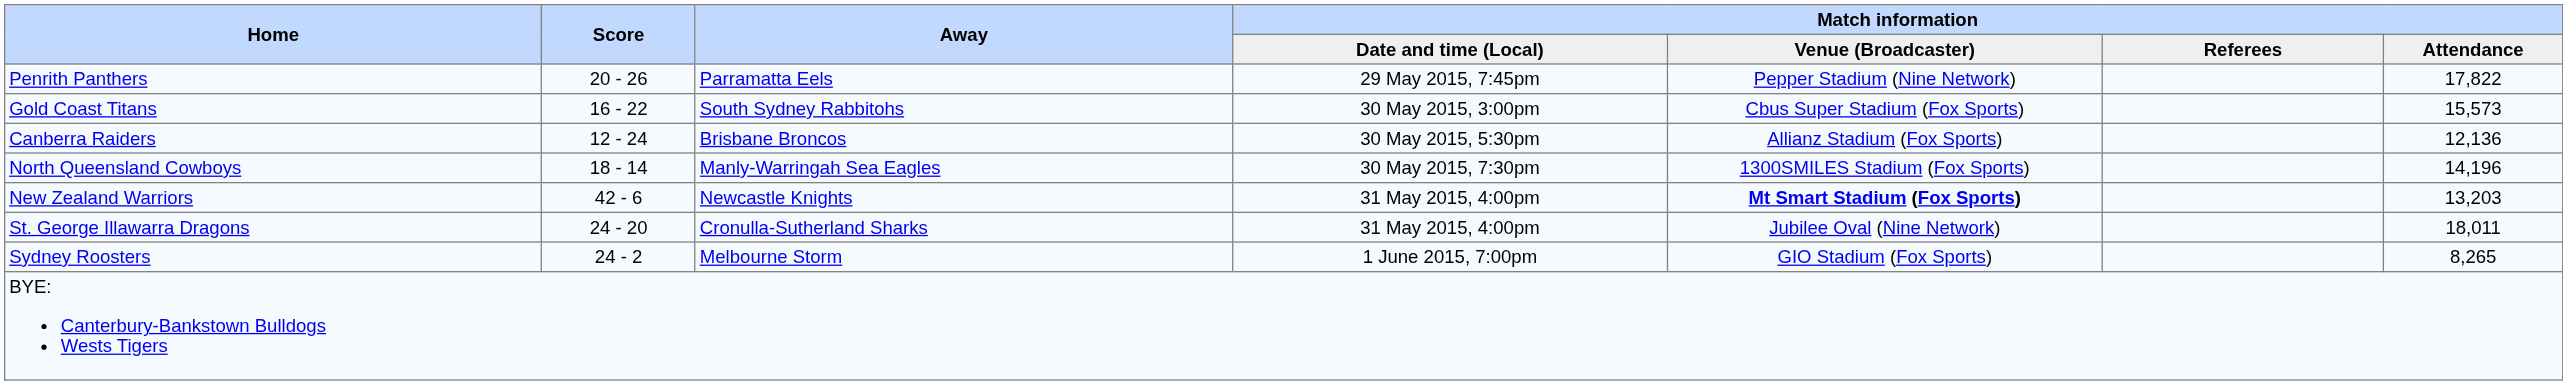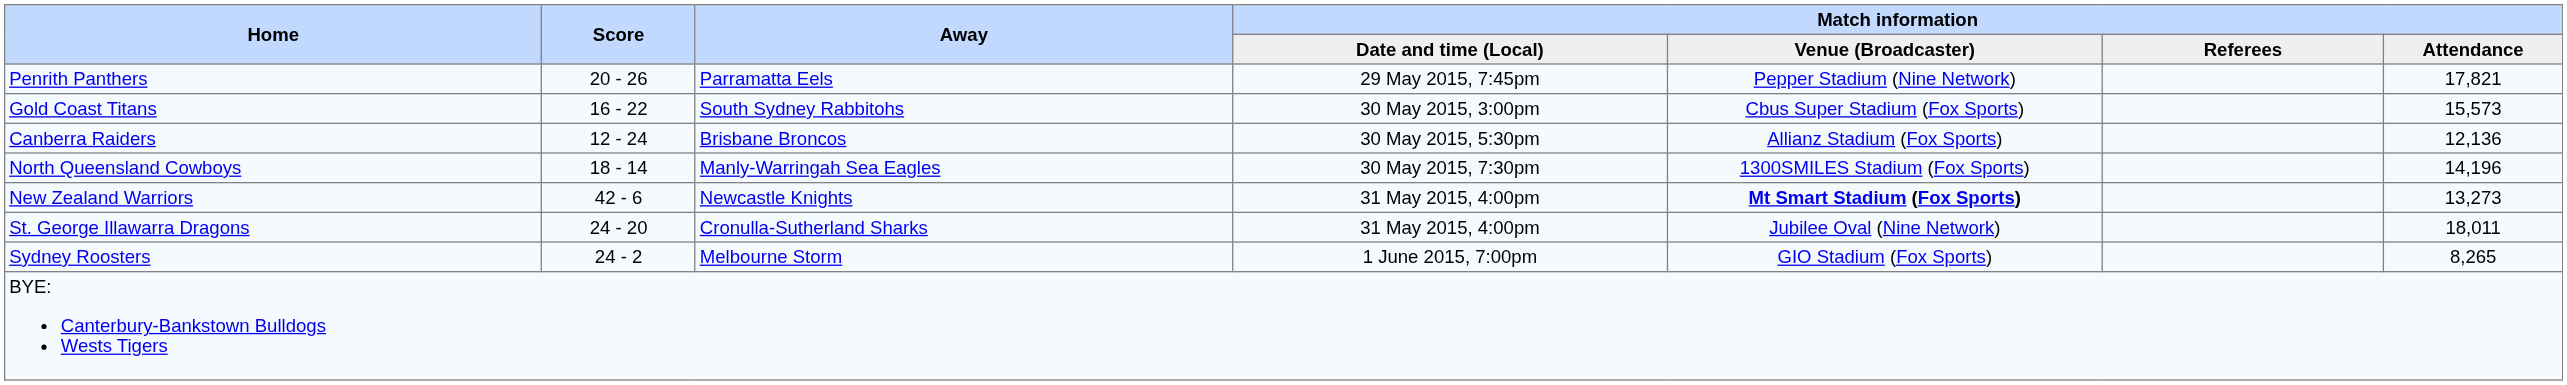 <table border="1" cellpadding="3" cellspacing="0" style="border-collapse:collapse; font-size:90%; width:100%;">
 <tr style="background:#c1d8ff;">
 <th rowspan="2" style="width:21%;">Home</th>
 <th rowspan="2" style="width:6%;">Score</th>
 <th rowspan="2" style="width:21%;">Away</th>
 <th colspan=6>Match information</th>
 </tr>
 <tr style="background:#efefef;">
 <th width=17%>Date and time (Local)</th>
 <th width="17%">Venue (Broadcaster)</th>
 <th width=11%>Referees</th>
 <th width=7%>Attendance</th>
 </tr>
 <tr style="text-align:center; background:#f5faff;">
 <td align="left"> <a href='#'>Penrith Panthers</a></td>
 <td>20 - 26</td>
 <td align="left"> <a href='#'>Parramatta Eels</a></td>
 <td>29 May 2015, 7:45pm</td>
 <td><a href='#'>Pepper Stadium</a>  (<a href='#'>Nine Network</a>)</td>
 <td></td>
-<td>17,822</td>
+<td>17,821</td>
 </tr>
 <tr style="text-align:center; background:#f5faff;">
 <td align="left"> <a href='#'>Gold Coast Titans</a></td>
 <td>16 - 22</td>
 <td align="left"> <a href='#'>South Sydney Rabbitohs</a></td>
 <td>30 May 2015, 3:00pm</td>
 <td><a href='#'>Cbus Super Stadium</a> (<a href='#'>Fox Sports</a>)</td>
 <td></td>
 <td>15,573</td>
 </tr>
 <tr style="text-align:center; background:#f5faff;">
 <td align="left"> <a href='#'>Canberra Raiders</a></td>
 <td>12 - 24</td>
 <td align="left"> <a href='#'>Brisbane Broncos</a></td>
 <td>30 May 2015, 5:30pm</td>
 <td><a href='#'>Allianz Stadium</a> (<a href='#'>Fox Sports</a>)</td>
 <td></td>
 <td>12,136</td>
 </tr>
 <tr style="text-align:center; background:#f5faff;">
 <td align="left"> <a href='#'>North Queensland Cowboys</a></td>
 <td>18 - 14</td>
 <td align="left"> <a href='#'>Manly-Warringah Sea Eagles</a></td>
 <td>30 May 2015, 7:30pm</td>
 <td><a href='#'>1300SMILES Stadium</a> (<a href='#'>Fox Sports</a>)</td>
 <td></td>
 <td>14,196</td>
 </tr>
 <tr style="text-align:center; background:#f5faff;">
 <td align="left"> <a href='#'>New Zealand Warriors</a></td>
 <td>42 - 6</td>
 <td align="left"> <a href='#'>Newcastle Knights</a></td>
 <td>31 May 2015, 4:00pm</td>
 <td><strong><a href='#'>Mt Smart Stadium</a> (<a href='#'>Fox Sports</a>)</strong></td>
 <td></td>
-<td>13,203</td>
+<td>13,273</td>
 </tr>
 <tr style="text-align:center; background:#f5faff;">
 <td align="left"> <a href='#'>St. George Illawarra Dragons</a></td>
 <td>24 - 20</td>
 <td align="left"> <a href='#'>Cronulla-Sutherland Sharks</a></td>
 <td>31 May 2015, 4:00pm</td>
 <td><a href='#'>Jubilee Oval</a>  (<a href='#'>Nine Network</a>)</td>
 <td></td>
 <td>18,011</td>
 </tr>
 <tr style="text-align:center; background:#f5faff;">
 <td align="left"><a href='#'>Sydney Roosters</a></td>
 <td>24 - 2</td>
 <td align="left"> <a href='#'>Melbourne Storm</a></td>
 <td>1 June 2015, 7:00pm</td>
 <td><a href='#'>GIO Stadium</a> (<a href='#'>Fox Sports</a>)</td>
 <td></td>
 <td>8,265</td>
 </tr>
 <tr style="text-align:center; background:#f5faff;">
 <td colspan="7" align="left">BYE:<br><ul><li> <a href='#'>Canterbury-Bankstown Bulldogs</a></li><li> <a href='#'>Wests Tigers</a></li></ul></td>
 </tr>
 </table>
